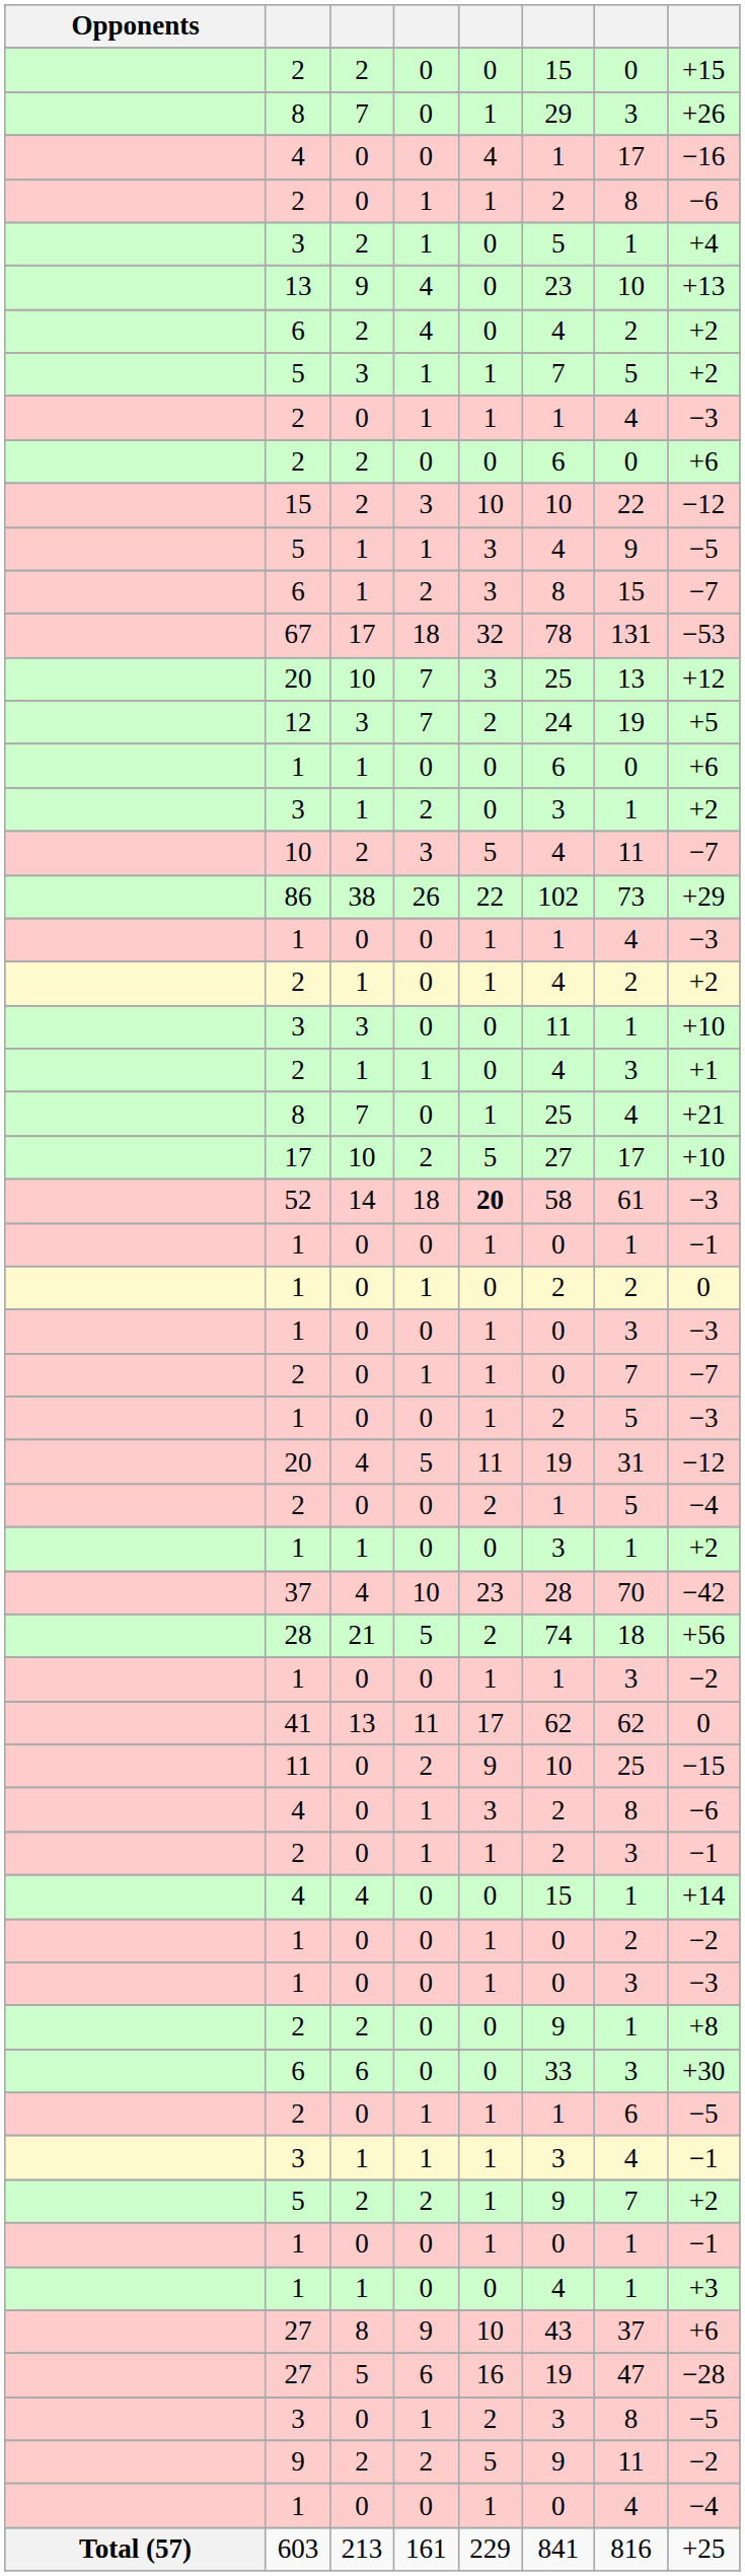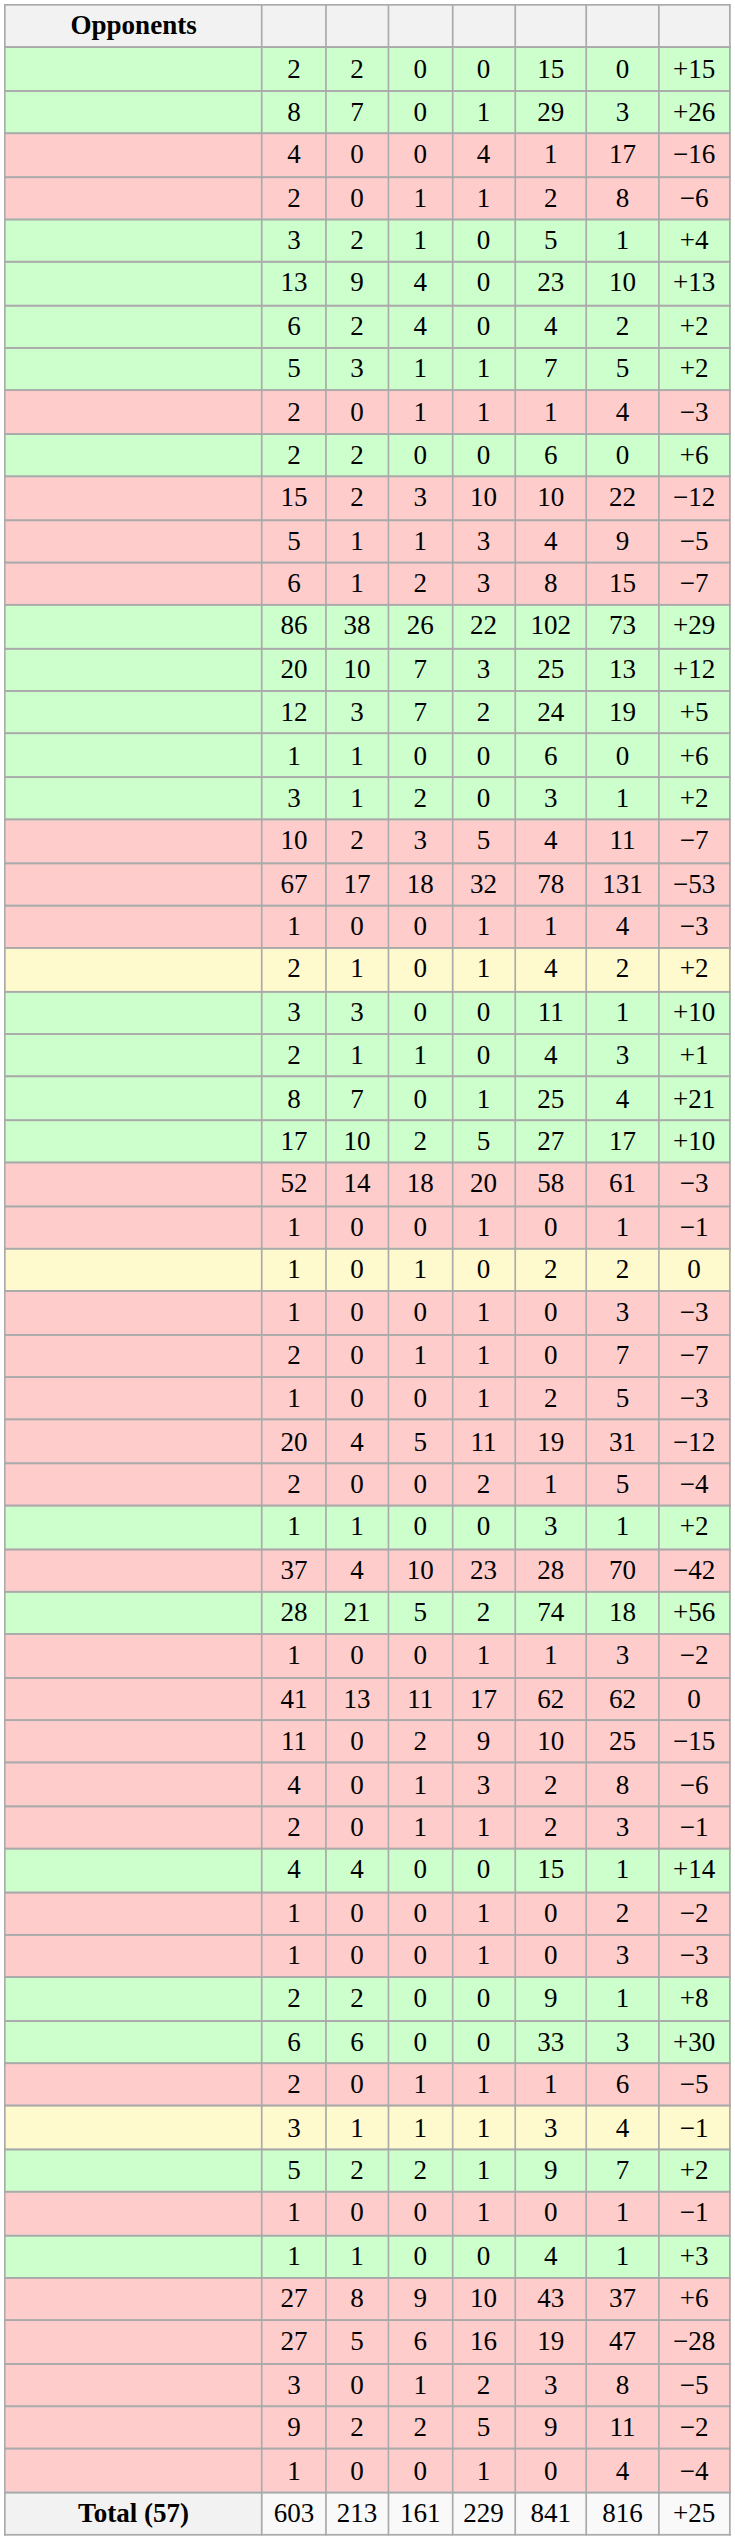 <table class="wikitable sortable collapsible collapsed" style="text-align: center; font-size: 100%;">
 <tr style="color:black;">
 <th style="width:145px;">Opponents</th>
 <th width=30></th>
 <th width=30></th>
 <th width=30></th>
 <th width=30></th>
 <th width=35></th>
 <th width=35></th>
 <th width=35></th>
 </tr>
 <tr>
 </tr>
 <tr bgcolor=CCFFCC>
 <td style="text-align:left;"></td>
 <td>2</td>
 <td>2</td>
 <td>0</td>
 <td>0</td>
 <td>15</td>
 <td>0</td>
 <td>+15</td>
 </tr>
 <tr>
 </tr>
 <tr bgcolor=CCFFCC>
 <td style="text-align:left;"></td>
 <td>8</td>
 <td>7</td>
 <td>0</td>
 <td>1</td>
 <td>29</td>
 <td>3</td>
 <td>+26</td>
 </tr>
 <tr>
 </tr>
 <tr bgcolor=FFCCCC>
 <td style="text-align:left;"></td>
 <td>4</td>
 <td>0</td>
 <td>0</td>
 <td>4</td>
 <td>1</td>
 <td>17</td>
 <td>−16</td>
 </tr>
 <tr>
 </tr>
 <tr bgcolor=FFCCCC>
 <td style="text-align:left;"></td>
 <td>2</td>
 <td>0</td>
 <td>1</td>
 <td>1</td>
 <td>2</td>
 <td>8</td>
 <td>−6</td>
 </tr>
 <tr>
 </tr>
 <tr bgcolor=CCFFCC>
 <td style="text-align:left;"></td>
 <td>3</td>
 <td>2</td>
 <td>1</td>
 <td>0</td>
 <td>5</td>
 <td>1</td>
 <td>+4</td>
 </tr>
 <tr>
 </tr>
 <tr bgcolor=CCFFCC>
 <td style="text-align:left;"></td>
 <td>13</td>
 <td>9</td>
 <td>4</td>
 <td>0</td>
 <td>23</td>
 <td>10</td>
 <td>+13</td>
 </tr>
 <tr>
 </tr>
 <tr bgcolor=CCFFCC>
 <td style="text-align:left;"></td>
 <td>6</td>
 <td>2</td>
 <td>4</td>
 <td>0</td>
 <td>4</td>
 <td>2</td>
 <td>+2</td>
 </tr>
 <tr>
 </tr>
 <tr bgcolor=CCFFCC>
 <td style="text-align:left;"></td>
 <td>5</td>
 <td>3</td>
 <td>1</td>
 <td>1</td>
 <td>7</td>
 <td>5</td>
 <td>+2</td>
 </tr>
 <tr>
 </tr>
 <tr bgcolor=FFCCCC>
 <td style="text-align:left;"></td>
 <td>2</td>
 <td>0</td>
 <td>1</td>
 <td>1</td>
 <td>1</td>
 <td>4</td>
 <td>−3</td>
 </tr>
 <tr>
 </tr>
 <tr bgcolor=CCFFCC>
 <td style="text-align:left;"></td>
 <td>2</td>
 <td>2</td>
 <td>0</td>
 <td>0</td>
 <td>6</td>
 <td>0</td>
 <td>+6</td>
 </tr>
 <tr>
 </tr>
 <tr bgcolor=FFCCCC>
 <td style="text-align:left;"></td>
 <td>15</td>
 <td>2</td>
 <td>3</td>
 <td>10</td>
 <td>10</td>
 <td>22</td>
 <td>−12</td>
 </tr>
 <tr>
 </tr>
 <tr bgcolor=FFCCCC>
 <td style="text-align:left;"></td>
 <td>5</td>
 <td>1</td>
 <td>1</td>
 <td>3</td>
 <td>4</td>
 <td>9</td>
 <td>−5</td>
 </tr>
 <tr>
 </tr>
 <tr bgcolor=FFCCCC>
 <td style="text-align:left;"></td>
 <td>6</td>
 <td>1</td>
 <td>2</td>
 <td>3</td>
 <td>8</td>
 <td>15</td>
 <td>−7</td>
 </tr>
 <tr>
 </tr>
-<tr bgcolor=FFCCCC>
+<tr bgcolor=CCFFCC>
 <td style="text-align:left;"></td>
-<td>67</td>
-<td>17</td>
-<td>18</td>
-<td>32</td>
-<td>78</td>
-<td>131</td>
-<td>−53</td>
+<td>86</td>
+<td>38</td>
+<td>26</td>
+<td>22</td>
+<td>102</td>
+<td>73</td>
+<td>+29</td>
 </tr>
 <tr>
 </tr>
 <tr bgcolor=CCFFCC>
 <td style="text-align:left;"></td>
 <td>20</td>
 <td>10</td>
 <td>7</td>
 <td>3</td>
 <td>25</td>
 <td>13</td>
 <td>+12</td>
 </tr>
 <tr>
 </tr>
 <tr bgcolor=CCFFCC>
 <td style="text-align:left;"></td>
 <td>12</td>
 <td>3</td>
 <td>7</td>
 <td>2</td>
 <td>24</td>
 <td>19</td>
 <td>+5</td>
 </tr>
 <tr>
 </tr>
 <tr bgcolor=CCFFCC>
 <td style="text-align:left;"></td>
 <td>1</td>
 <td>1</td>
 <td>0</td>
 <td>0</td>
 <td>6</td>
 <td>0</td>
 <td>+6</td>
 </tr>
 <tr>
 </tr>
 <tr bgcolor=CCFFCC>
 <td style="text-align:left;"></td>
 <td>3</td>
 <td>1</td>
 <td>2</td>
 <td>0</td>
 <td>3</td>
 <td>1</td>
 <td>+2</td>
 </tr>
 <tr>
 </tr>
 <tr bgcolor=FFCCCC>
 <td style="text-align:left;"></td>
 <td>10</td>
 <td>2</td>
 <td>3</td>
 <td>5</td>
 <td>4</td>
 <td>11</td>
 <td>−7</td>
 </tr>
 <tr>
 </tr>
-<tr bgcolor=CCFFCC>
+<tr bgcolor=FFCCCC>
 <td style="text-align:left;"></td>
-<td>86</td>
-<td>38</td>
-<td>26</td>
-<td>22</td>
-<td>102</td>
-<td>73</td>
-<td>+29</td>
+<td>67</td>
+<td>17</td>
+<td>18</td>
+<td>32</td>
+<td>78</td>
+<td>131</td>
+<td>−53</td>
 </tr>
 <tr>
 </tr>
 <tr bgcolor=FFCCCC>
 <td style="text-align:left;"></td>
 <td>1</td>
 <td>0</td>
 <td>0</td>
 <td>1</td>
 <td>1</td>
 <td>4</td>
 <td>−3</td>
 </tr>
 <tr>
 </tr>
 <tr bgcolor=FFFACD>
 <td style="text-align:left;"></td>
 <td>2</td>
 <td>1</td>
 <td>0</td>
 <td>1</td>
 <td>4</td>
 <td>2</td>
 <td>+2</td>
 </tr>
 <tr>
 </tr>
 <tr bgcolor=CCFFCC>
 <td style="text-align:left;"></td>
 <td>3</td>
 <td>3</td>
 <td>0</td>
 <td>0</td>
 <td>11</td>
 <td>1</td>
 <td>+10</td>
 </tr>
 <tr>
 </tr>
 <tr bgcolor=CCFFCC>
 <td style="text-align:left;"></td>
 <td>2</td>
 <td>1</td>
 <td>1</td>
 <td>0</td>
 <td>4</td>
 <td>3</td>
 <td>+1</td>
 </tr>
 <tr>
 </tr>
 <tr bgcolor=CCFFCC>
 <td style="text-align:left;"></td>
 <td>8</td>
 <td>7</td>
 <td>0</td>
 <td>1</td>
 <td>25</td>
 <td>4</td>
 <td>+21</td>
 </tr>
 <tr>
 </tr>
 <tr bgcolor=CCFFCC>
 <td style="text-align:left;"></td>
 <td>17</td>
 <td>10</td>
 <td>2</td>
 <td>5</td>
 <td>27</td>
 <td>17</td>
 <td>+10</td>
 </tr>
 <tr>
 </tr>
 <tr bgcolor=FFCCCC>
 <td style="text-align:left;"></td>
 <td>52</td>
 <td>14</td>
 <td>18</td>
-<td><strong>20</strong></td>
+<td>20</td>
 <td>58</td>
 <td>61</td>
 <td>−3</td>
 </tr>
 <tr>
 </tr>
 <tr bgcolor=FFCCCC>
 <td style="text-align:left;"></td>
 <td>1</td>
 <td>0</td>
 <td>0</td>
 <td>1</td>
 <td>0</td>
 <td>1</td>
 <td>−1</td>
 </tr>
 <tr>
 </tr>
 <tr bgcolor=FFFACD>
 <td style="text-align:left;"></td>
 <td>1</td>
 <td>0</td>
 <td>1</td>
 <td>0</td>
 <td>2</td>
 <td>2</td>
 <td>0</td>
 </tr>
 <tr>
 </tr>
 <tr bgcolor=FFCCCC>
 <td style="text-align:left;"></td>
 <td>1</td>
 <td>0</td>
 <td>0</td>
 <td>1</td>
 <td>0</td>
 <td>3</td>
 <td>−3</td>
 </tr>
 <tr>
 </tr>
 <tr bgcolor=FFCCCC>
 <td style="text-align:left;"></td>
 <td>2</td>
 <td>0</td>
 <td>1</td>
 <td>1</td>
 <td>0</td>
 <td>7</td>
 <td>−7</td>
 </tr>
 <tr>
 </tr>
 <tr bgcolor=FFCCCC>
 <td style="text-align:left;"></td>
 <td>1</td>
 <td>0</td>
 <td>0</td>
 <td>1</td>
 <td>2</td>
 <td>5</td>
 <td>−3</td>
 </tr>
 <tr>
 </tr>
 <tr bgcolor=FFCCCC>
 <td style="text-align:left;"></td>
 <td>20</td>
 <td>4</td>
 <td>5</td>
 <td>11</td>
 <td>19</td>
 <td>31</td>
 <td>−12</td>
 </tr>
 <tr>
 </tr>
 <tr bgcolor=FFCCCC>
 <td style="text-align:left;"></td>
 <td>2</td>
 <td>0</td>
 <td>0</td>
 <td>2</td>
 <td>1</td>
 <td>5</td>
 <td>−4</td>
 </tr>
 <tr>
 </tr>
 <tr bgcolor=CCFFCC>
 <td style="text-align:left;"></td>
 <td>1</td>
 <td>1</td>
 <td>0</td>
 <td>0</td>
 <td>3</td>
 <td>1</td>
 <td>+2</td>
 </tr>
 <tr>
 </tr>
 <tr bgcolor=FFCCCC>
 <td style="text-align:left;"></td>
 <td>37</td>
 <td>4</td>
 <td>10</td>
 <td>23</td>
 <td>28</td>
 <td>70</td>
 <td>−42</td>
 </tr>
 <tr>
 </tr>
 <tr bgcolor=CCFFCC>
 <td style="text-align:left;"></td>
 <td>28</td>
 <td>21</td>
 <td>5</td>
 <td>2</td>
 <td>74</td>
 <td>18</td>
 <td>+56</td>
 </tr>
 <tr>
 </tr>
 <tr bgcolor=FFCCCC>
 <td style="text-align:left;"></td>
 <td>1</td>
 <td>0</td>
 <td>0</td>
 <td>1</td>
 <td>1</td>
 <td>3</td>
 <td>−2</td>
 </tr>
 <tr>
 </tr>
 <tr bgcolor=FFCCCC>
 <td style="text-align:left;"></td>
 <td>41</td>
 <td>13</td>
 <td>11</td>
 <td>17</td>
 <td>62</td>
 <td>62</td>
 <td>0</td>
 </tr>
 <tr>
 </tr>
 <tr bgcolor=FFCCCC>
 <td style="text-align:left;"></td>
 <td>11</td>
 <td>0</td>
 <td>2</td>
 <td>9</td>
 <td>10</td>
 <td>25</td>
 <td>−15</td>
 </tr>
 <tr>
 </tr>
 <tr bgcolor=FFCCCC>
 <td style="text-align:left;"></td>
 <td>4</td>
 <td>0</td>
 <td>1</td>
 <td>3</td>
 <td>2</td>
 <td>8</td>
 <td>−6</td>
 </tr>
 <tr>
 </tr>
 <tr bgcolor=FFCCCC>
 <td style="text-align:left;"></td>
 <td>2</td>
 <td>0</td>
 <td>1</td>
 <td>1</td>
 <td>2</td>
 <td>3</td>
 <td>−1</td>
 </tr>
 <tr>
 </tr>
 <tr bgcolor=CCFFCC>
 <td style="text-align:left;"></td>
 <td>4</td>
 <td>4</td>
 <td>0</td>
 <td>0</td>
 <td>15</td>
 <td>1</td>
 <td>+14</td>
 </tr>
 <tr>
 </tr>
 <tr bgcolor=FFCCCC>
 <td style="text-align:left;"></td>
 <td>1</td>
 <td>0</td>
 <td>0</td>
 <td>1</td>
 <td>0</td>
 <td>2</td>
 <td>−2</td>
 </tr>
 <tr>
 </tr>
 <tr bgcolor=FFCCCC>
 <td style="text-align:left;"></td>
 <td>1</td>
 <td>0</td>
 <td>0</td>
 <td>1</td>
 <td>0</td>
 <td>3</td>
 <td>−3</td>
 </tr>
 <tr>
 </tr>
 <tr bgcolor=CCFFCC>
 <td style="text-align:left;"></td>
 <td>2</td>
 <td>2</td>
 <td>0</td>
 <td>0</td>
 <td>9</td>
 <td>1</td>
 <td>+8</td>
 </tr>
 <tr>
 </tr>
 <tr bgcolor=CCFFCC>
 <td style="text-align:left;"></td>
 <td>6</td>
 <td>6</td>
 <td>0</td>
 <td>0</td>
 <td>33</td>
 <td>3</td>
 <td>+30</td>
 </tr>
 <tr>
 </tr>
 <tr bgcolor=FFCCCC>
 <td style="text-align:left;"></td>
 <td>2</td>
 <td>0</td>
 <td>1</td>
 <td>1</td>
 <td>1</td>
 <td>6</td>
 <td>−5</td>
 </tr>
 <tr>
 </tr>
 <tr bgcolor=FFFACD>
 <td style="text-align:left;"></td>
 <td>3</td>
 <td>1</td>
 <td>1</td>
 <td>1</td>
 <td>3</td>
 <td>4</td>
 <td>−1</td>
 </tr>
 <tr>
 </tr>
 <tr bgcolor=CCFFCC>
 <td style="text-align:left;"></td>
 <td>5</td>
 <td>2</td>
 <td>2</td>
 <td>1</td>
 <td>9</td>
 <td>7</td>
 <td>+2</td>
 </tr>
 <tr>
 </tr>
 <tr bgcolor=FFCCCC>
 <td style="text-align:left;"></td>
 <td>1</td>
 <td>0</td>
 <td>0</td>
 <td>1</td>
 <td>0</td>
 <td>1</td>
 <td>−1</td>
 </tr>
 <tr>
 </tr>
 <tr bgcolor=CCFFCC>
 <td style="text-align:left;"></td>
 <td>1</td>
 <td>1</td>
 <td>0</td>
 <td>0</td>
 <td>4</td>
 <td>1</td>
 <td>+3</td>
 </tr>
 <tr>
 </tr>
 <tr bgcolor=FFCCCC>
 <td style="text-align:left;"></td>
 <td>27</td>
 <td>8</td>
 <td>9</td>
 <td>10</td>
 <td>43</td>
 <td>37</td>
 <td>+6</td>
 </tr>
 <tr>
 </tr>
 <tr bgcolor=FFCCCC>
 <td style="text-align:left;"></td>
 <td>27</td>
 <td>5</td>
 <td>6</td>
 <td>16</td>
 <td>19</td>
 <td>47</td>
 <td>−28</td>
 </tr>
 <tr>
 </tr>
 <tr bgcolor=FFCCCC>
 <td style="text-align:left;"></td>
 <td>3</td>
 <td>0</td>
 <td>1</td>
 <td>2</td>
 <td>3</td>
 <td>8</td>
 <td>−5</td>
 </tr>
 <tr>
 </tr>
 <tr bgcolor=FFCCCC>
 <td style="text-align:left;"></td>
 <td>9</td>
 <td>2</td>
 <td>2</td>
 <td>5</td>
 <td>9</td>
 <td>11</td>
 <td>−2</td>
 </tr>
 <tr>
 </tr>
 <tr bgcolor=FFCCCC>
 <td style="text-align:left;"></td>
 <td>1</td>
 <td>0</td>
 <td>0</td>
 <td>1</td>
 <td>0</td>
 <td>4</td>
 <td>−4</td>
 </tr>
 <tr>
 </tr>
 <tr class="sortbottom">
 <th>Total (57)</th>
 <td>603</td>
 <td>213</td>
 <td>161</td>
 <td>229</td>
 <td>841</td>
 <td>816</td>
 <td>+25</td>
 </tr>
 </table>
